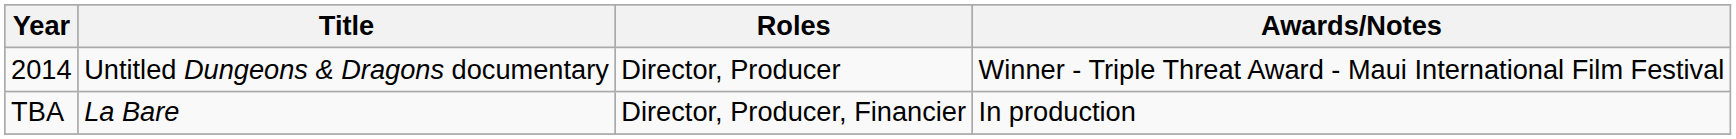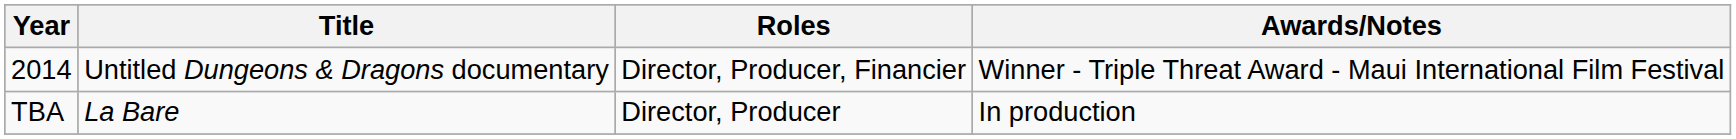 <table class="wikitable">
 <tr>
 <th>Year</th>
 <th>Title</th>
 <th>Roles</th>
 <th>Awards/Notes</th>
 </tr>
 <tr>
 <td>2014</td>
 <td>Untitled <em>Dungeons & Dragons</em> documentary</td>
-<td>Director, Producer</td>
+<td>Director, Producer, Financier</td>
 <td>Winner - Triple Threat Award - Maui International Film Festival</td>
 </tr>
 <tr>
 <td>TBA</td>
 <td><em>La Bare</em></td>
-<td>Director, Producer, Financier</td>
+<td>Director, Producer</td>
 <td>In production</td>
 </tr>
 </table>
